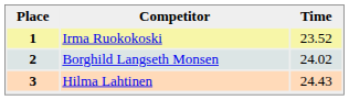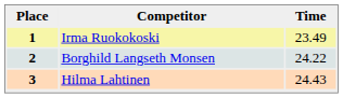 <table style="border-style:solid;border-width:1px;border-color:#808080;background-color:#EFEFEF" cellspacing="2" cellpadding="2" width="380px">
 <tr bgcolor="#EFEFEF">
 <th align=center>Place</th>
 <th align=center>Competitor</th>
 <th align=center>Time</th>
 </tr>
 <tr align="center" valign="top" bgcolor="#F7F6A8">
 <th>1</th>
 <td align="left"> <a href='#'>Irma Ruokokoski</a></td>
-<td align="center">23.52</td>
+<td align="center">23.49</td>
 </tr>
 <tr align="center" valign="top" bgcolor="#DCE5E5">
 <th>2</th>
 <td align="left"> <a href='#'>Borghild Langseth Monsen</a></td>
-<td align="center">24.02</td>
+<td align="center">24.22</td>
 </tr>
 <tr align="center" valign="top" bgcolor="#FFDAB9">
 <th>3</th>
 <td align="left"> <a href='#'>Hilma Lahtinen</a></td>
 <td align="center">24.43</td>
 </tr>
 <tr align="center" valign="top" bgcolor="#FFFFFF">
 </tr>
 </table>
